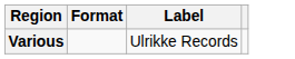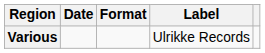 <table class="wikitable plainrowheaders" style="text-align:center">
 <tr>
 <th>Region</th>
+<th>Date</th>
 <th>Format</th>
 <th>Label</th>
 <th class="unsortable"></th>
 </tr>
 <tr>
 <th scope="row">Various</th>
 <td></td>
+<td></td>
 <td>Ulrikke Records</td>
 <td></td>
 </tr>
 </table>
